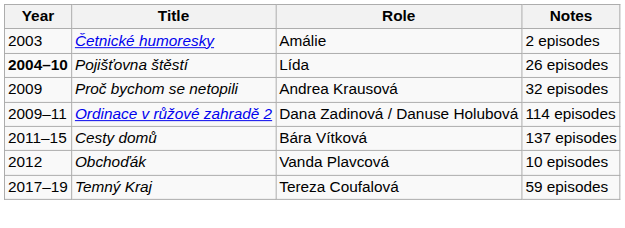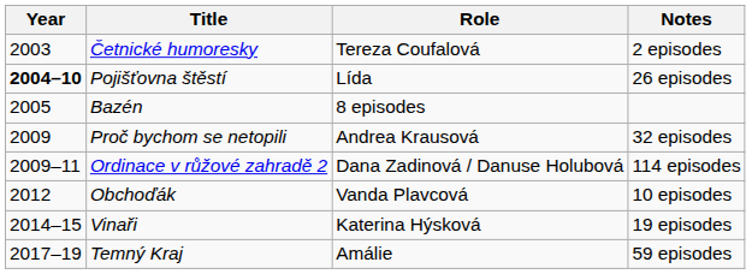 <table class="wikitable sortable">
 <tr>
 <th>Year</th>
 <th>Title</th>
 <th>Role</th>
 <th class="unsortable">Notes</th>
 </tr>
 <tr>
 <td>2003</td>
 <td><em><a href='#'>Četnické humoresky</a></em></td>
-<td>Amálie</td>
+<td>Tereza Coufalová</td>
 <td>2 episodes</td>
 </tr>
 <tr>
 <td><strong>2004–10</strong></td>
 <td><em>Pojišťovna štěstí</em></td>
 <td>Lída</td>
 <td>26 episodes</td>
+</tr>
+<tr>
+<td>2005</td>
+<td><em>Bazén</em></td>
+<td>8 episodes</td>
+<td></td>
 </tr>
 <tr>
 <td>2009</td>
 <td><em>Proč bychom se netopili</em></td>
 <td>Andrea Krausová</td>
 <td>32 episodes</td>
 </tr>
 <tr>
 <td>2009–11</td>
 <td><em><a href='#'>Ordinace v růžové zahradě 2</a></em></td>
 <td>Dana Zadinová / Danuse Holubová</td>
 <td>114 episodes</td>
 </tr>
 <tr>
-<td>2011–15</td>
-<td><em>Cesty domů</em></td>
-<td>Bára Vítková</td>
-<td>137 episodes</td>
-</tr>
-<tr>
 <td>2012</td>
 <td><em>Obchoďák</em></td>
 <td>Vanda Plavcová</td>
 <td>10 episodes</td>
 </tr>
 <tr>
+<td>2014–15</td>
+<td><em>Vinaři</em></td>
+<td>Katerina Hýsková</td>
+<td>19 episodes</td>
+</tr>
+<tr>
 <td>2017–19</td>
 <td><em>Temný Kraj</em></td>
-<td>Tereza Coufalová</td>
+<td>Amálie</td>
 <td>59 episodes</td>
 </tr>
 </table>
